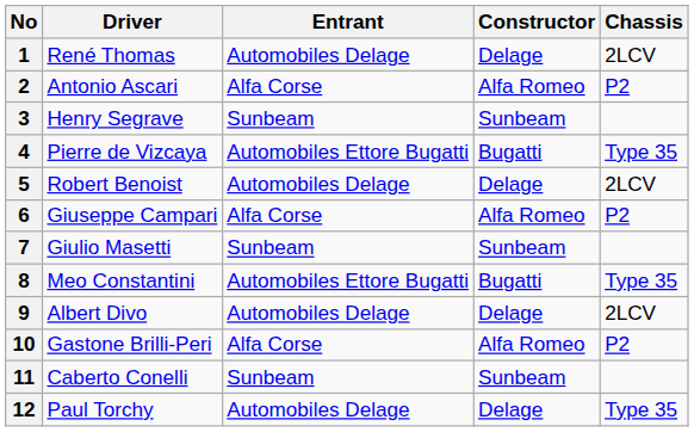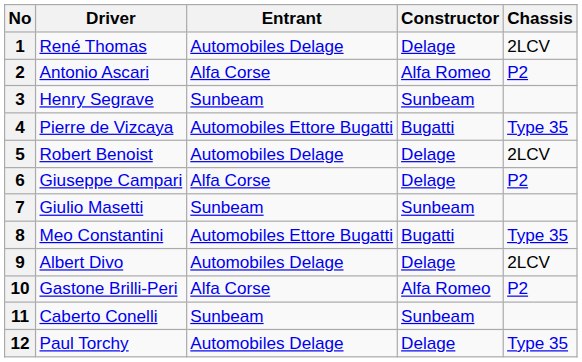 <table class="wikitable" style="font-size: 90%;">
 <tr>
 <th>No</th>
 <th>Driver</th>
 <th>Entrant</th>
 <th>Constructor</th>
 <th>Chassis</th>
 </tr>
 <tr>
 <th>1</th>
 <td> <a href='#'>René Thomas</a></td>
 <td><a href='#'>Automobiles Delage</a></td>
 <td><a href='#'>Delage</a></td>
 <td>2LCV</td>
 </tr>
 <tr>
 <th>2</th>
 <td> <a href='#'>Antonio Ascari</a></td>
 <td><a href='#'>Alfa Corse</a></td>
 <td><a href='#'>Alfa Romeo</a></td>
 <td><a href='#'>P2</a></td>
 </tr>
 <tr>
 <th>3</th>
 <td> <a href='#'>Henry Segrave</a></td>
 <td><a href='#'>Sunbeam</a></td>
 <td><a href='#'>Sunbeam</a></td>
 <td></td>
 </tr>
 <tr>
 <th>4</th>
 <td> <a href='#'>Pierre de Vizcaya</a></td>
 <td><a href='#'>Automobiles Ettore Bugatti</a></td>
 <td><a href='#'>Bugatti</a></td>
 <td><a href='#'>Type 35</a></td>
 </tr>
 <tr>
 <th>5</th>
 <td> <a href='#'>Robert Benoist</a></td>
 <td><a href='#'>Automobiles Delage</a></td>
 <td><a href='#'>Delage</a></td>
 <td>2LCV</td>
 </tr>
 <tr>
 <th>6</th>
 <td> <a href='#'>Giuseppe Campari</a></td>
 <td><a href='#'>Alfa Corse</a></td>
-<td><a href='#'>Alfa Romeo</a></td>
+<td><a href='#'>Delage</a></td>
 <td><a href='#'>P2</a></td>
 </tr>
 <tr>
 <th>7</th>
 <td> <a href='#'>Giulio Masetti</a></td>
 <td><a href='#'>Sunbeam</a></td>
 <td><a href='#'>Sunbeam</a></td>
 <td></td>
 </tr>
 <tr>
 <th>8</th>
 <td> <a href='#'>Meo Constantini</a></td>
 <td><a href='#'>Automobiles Ettore Bugatti</a></td>
 <td><a href='#'>Bugatti</a></td>
 <td><a href='#'>Type 35</a></td>
 </tr>
 <tr>
 <th>9</th>
 <td> <a href='#'>Albert Divo</a></td>
 <td><a href='#'>Automobiles Delage</a></td>
 <td><a href='#'>Delage</a></td>
 <td>2LCV</td>
 </tr>
 <tr>
 <th>10</th>
 <td> <a href='#'>Gastone Brilli-Peri</a></td>
 <td><a href='#'>Alfa Corse</a></td>
 <td><a href='#'>Alfa Romeo</a></td>
 <td><a href='#'>P2</a></td>
 </tr>
 <tr>
 <th>11</th>
 <td> <a href='#'>Caberto Conelli</a></td>
 <td><a href='#'>Sunbeam</a></td>
 <td><a href='#'>Sunbeam</a></td>
 <td></td>
 </tr>
 <tr>
 <th>12</th>
 <td> <a href='#'>Paul Torchy</a></td>
 <td><a href='#'>Automobiles Delage</a></td>
 <td><a href='#'>Delage</a></td>
 <td><a href='#'>Type 35</a></td>
 </tr>
 </table>
